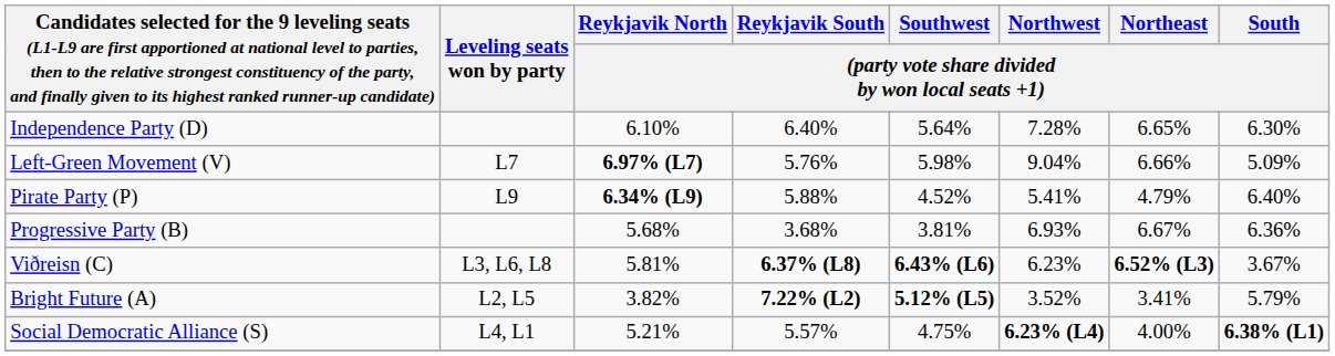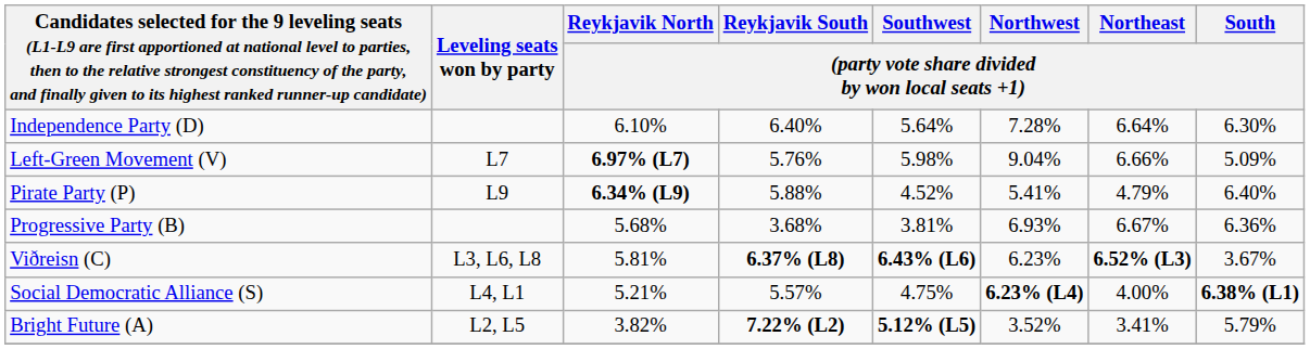 <table class="wikitable" style="font-size: 80%;">
 <tr>
 <th rowspan=2>Candidates selected for the 9 leveling seats<br><small><em>(L1-L9 are first apportioned at national level to parties,<br> then to the relative strongest constituency of the party,<br> and finally given to its highest ranked runner-up candidate)</em></small></th>
 <th rowspan=2><a href='#'>Leveling seats</a><br>won by party</th>
 <th><a href='#'>Reykjavik North</a><br></th>
 <th><a href='#'>Reykjavik South</a><br></th>
 <th><a href='#'>Southwest</a><br></th>
 <th><a href='#'>Northwest</a><br></th>
 <th><a href='#'>Northeast</a><br></th>
 <th><a href='#'>South</a><br></th>
 </tr>
 <tr>
 <th colspan=6><em>(party vote share divided<br>by won local seats +1)</em></th>
 </tr>
 <tr style="text-align:center;">
 <td style="text-align:left;"><a href='#'>Independence Party</a> (D)</td>
 <td></td>
 <td>6.10%</td>
 <td>6.40%</td>
 <td>5.64%</td>
 <td>7.28%</td>
-<td>6.65%</td>
+<td>6.64%</td>
 <td>6.30%</td>
 </tr>
 <tr style="text-align:center;">
 <td style="text-align:left;"><a href='#'>Left-Green Movement</a> (V)</td>
 <td>L7</td>
 <td><strong>6.97% (L7)</strong></td>
 <td>5.76%</td>
 <td>5.98%</td>
 <td>9.04%</td>
 <td>6.66%</td>
 <td>5.09%</td>
 </tr>
 <tr style="text-align:center;">
 <td style="text-align:left;"><a href='#'>Pirate Party</a> (P)</td>
 <td>L9</td>
 <td><strong>6.34% (L9)</strong></td>
 <td>5.88%</td>
 <td>4.52%</td>
 <td>5.41%</td>
 <td>4.79%</td>
 <td>6.40%</td>
 </tr>
 <tr style="text-align:center;">
 <td style="text-align:left;"><a href='#'>Progressive Party</a> (B)</td>
 <td></td>
 <td>5.68%</td>
 <td>3.68%</td>
 <td>3.81%</td>
 <td>6.93%</td>
 <td>6.67%</td>
 <td>6.36%</td>
 </tr>
 <tr style="text-align:center;">
 <td style="text-align:left;"><a href='#'>Viðreisn</a> (C)</td>
 <td>L3, L6, L8</td>
 <td>5.81%</td>
 <td><strong>6.37% (L8)</strong></td>
 <td><strong>6.43% (L6)</strong></td>
 <td>6.23%</td>
 <td><strong>6.52% (L3)</strong></td>
 <td>3.67%</td>
 </tr>
 <tr style="text-align:center;">
+<td style="text-align:left;"><a href='#'>Social Democratic Alliance</a> (S)</td>
+<td>L4, L1</td>
+<td>5.21%</td>
+<td>5.57%</td>
+<td>4.75%</td>
+<td><strong>6.23% (L4)</strong></td>
+<td>4.00%</td>
+<td><strong>6.38% (L1)</strong></td>
+</tr>
+<tr style="text-align:center;">
 <td style="text-align:left;"><a href='#'>Bright Future</a> (A)</td>
 <td>L2, L5</td>
 <td>3.82%</td>
 <td><strong>7.22% (L2)</strong></td>
 <td><strong>5.12% (L5)</strong></td>
 <td>3.52%</td>
 <td>3.41%</td>
 <td>5.79%</td>
 </tr>
-<tr style="text-align:center;">
-<td style="text-align:left;"><a href='#'>Social Democratic Alliance</a> (S)</td>
-<td>L4, L1</td>
-<td>5.21%</td>
-<td>5.57%</td>
-<td>4.75%</td>
-<td><strong>6.23% (L4)</strong></td>
-<td>4.00%</td>
-<td><strong>6.38% (L1)</strong></td>
-</tr>
 <tr>
 </tr>
 </table>
